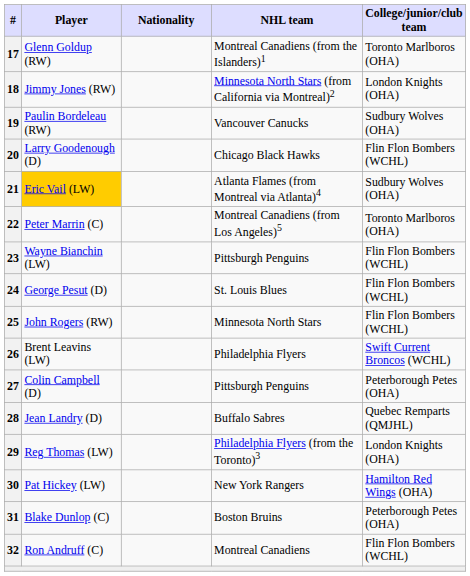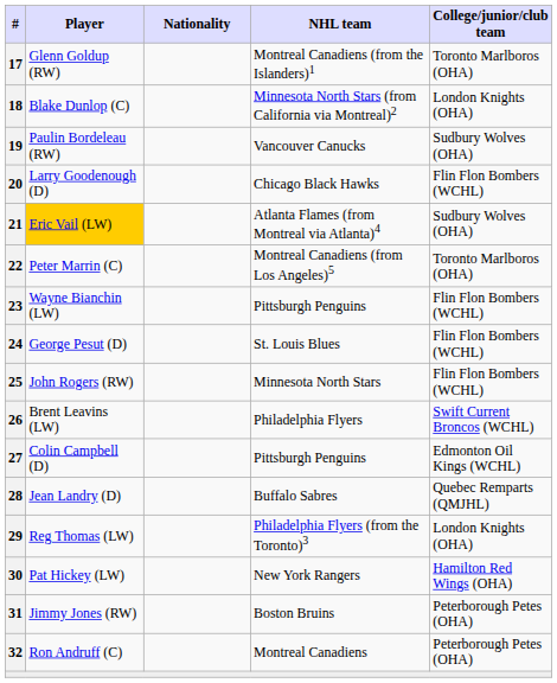 <table class="wikitable" style="width: 100%">
 <tr>
 <th style="background:#ddf; width:2.75%;">#</th>
 <th style="background:#ddf; width:22.0%;">Player</th>
 <th style="background:#ddf; width:20.0%;">Nationality</th>
 <th style="background:#ddf; width:34.0%;">NHL team</th>
 <th style="background:#ddf; width:100.0%;">College/junior/club team</th>
 </tr>
 <tr>
 <th>17</th>
 <td><a href='#'>Glenn Goldup</a> (RW)</td>
 <td></td>
 <td>Montreal Canadiens (from the Islanders)<sup>1</sup></td>
 <td>Toronto Marlboros (OHA)</td>
 </tr>
 <tr>
 <th>18</th>
-<td><a href='#'>Jimmy Jones</a> (RW)</td>
+<td><a href='#'>Blake Dunlop</a> (C)</td>
 <td></td>
 <td><a href='#'>Minnesota North Stars</a> (from California via Montreal)<sup>2</sup></td>
 <td>London Knights (OHA)</td>
 </tr>
 <tr>
 <th>19</th>
 <td><a href='#'>Paulin Bordeleau</a> (RW)</td>
 <td></td>
 <td>Vancouver Canucks</td>
 <td>Sudbury Wolves (OHA)</td>
 </tr>
 <tr>
 <th>20</th>
 <td><a href='#'>Larry Goodenough</a> (D)</td>
 <td></td>
 <td>Chicago Black Hawks</td>
 <td>Flin Flon Bombers (WCHL)</td>
 </tr>
 <tr>
 <th>21</th>
 <td bgcolor="#FFCC00"><a href='#'>Eric Vail</a> (LW)</td>
 <td></td>
 <td>Atlanta Flames (from Montreal via Atlanta)<sup>4</sup></td>
 <td>Sudbury Wolves (OHA)</td>
 </tr>
 <tr>
 <th>22</th>
 <td><a href='#'>Peter Marrin</a> (C)</td>
 <td></td>
 <td>Montreal Canadiens (from Los Angeles)<sup>5</sup></td>
 <td>Toronto Marlboros (OHA)</td>
 </tr>
 <tr>
 <th>23</th>
 <td><a href='#'>Wayne Bianchin</a> (LW)</td>
 <td></td>
 <td>Pittsburgh Penguins</td>
 <td>Flin Flon Bombers (WCHL)</td>
 </tr>
 <tr>
 <th>24</th>
 <td><a href='#'>George Pesut</a> (D)</td>
 <td></td>
 <td>St. Louis Blues</td>
 <td>Flin Flon Bombers (WCHL)</td>
 </tr>
 <tr>
 <th>25</th>
 <td><a href='#'>John Rogers</a> (RW)</td>
 <td></td>
 <td>Minnesota North Stars</td>
 <td>Flin Flon Bombers (WCHL)</td>
 </tr>
 <tr>
 <th>26</th>
 <td>Brent Leavins (LW)</td>
 <td></td>
 <td>Philadelphia Flyers</td>
 <td><a href='#'>Swift Current Broncos</a> (WCHL)</td>
 </tr>
 <tr>
 <th>27</th>
 <td><a href='#'>Colin Campbell</a> (D)</td>
 <td></td>
 <td>Pittsburgh Penguins</td>
-<td>Peterborough Petes (OHA)</td>
+<td>Edmonton Oil Kings (WCHL)</td>
 </tr>
 <tr>
 <th>28</th>
 <td><a href='#'>Jean Landry</a> (D)</td>
 <td></td>
 <td>Buffalo Sabres</td>
 <td>Quebec Remparts (QMJHL)</td>
 </tr>
 <tr>
 <th>29</th>
 <td><a href='#'>Reg Thomas</a> (LW)</td>
 <td></td>
 <td><a href='#'>Philadelphia Flyers</a> (from the Toronto)<sup>3</sup></td>
 <td>London Knights (OHA)</td>
 </tr>
 <tr>
 <th>30</th>
 <td><a href='#'>Pat Hickey</a> (LW)</td>
 <td></td>
 <td>New York Rangers</td>
 <td><a href='#'>Hamilton Red Wings</a> (OHA)</td>
 </tr>
 <tr>
 <th>31</th>
-<td><a href='#'>Blake Dunlop</a> (C)</td>
+<td><a href='#'>Jimmy Jones</a> (RW)</td>
 <td></td>
 <td>Boston Bruins</td>
 <td>Peterborough Petes (OHA)</td>
 </tr>
 <tr>
 <th>32</th>
 <td><a href='#'>Ron Andruff</a> (C)</td>
 <td></td>
 <td>Montreal Canadiens</td>
-<td>Flin Flon Bombers (WCHL)</td>
+<td>Peterborough Petes (OHA)</td>
 </tr>
 <tr>
 <td align=center colspan="6" bgcolor="#efefef"></td>
 </tr>
 </table>
